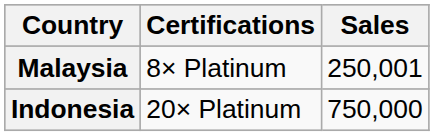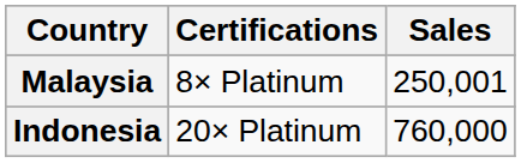 <table class="wikitable plainrowheaders">
 <tr>
 <th>Country</th>
 <th>Certifications</th>
 <th>Sales</th>
 </tr>
 <tr>
 <th scope="row">Malaysia</th>
 <td>8× Platinum</td>
 <td>250,001</td>
 </tr>
 <tr>
 <th scope="row">Indonesia</th>
 <td>20× Platinum</td>
-<td>750,000</td>
+<td>760,000</td>
 </tr>
 </table>
